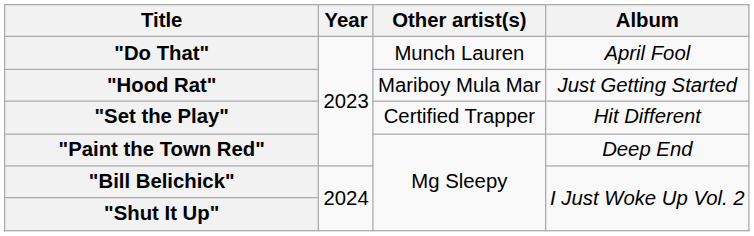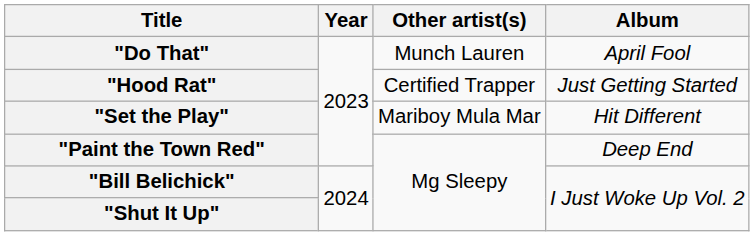 <table class="wikitable plainrowheaders" style="text-align:center;">
 <tr>
 <th scope="col" style="width:15em;">Title</th>
 <th scope="col">Year</th>
 <th scope="col">Other artist(s)</th>
 <th scope="col">Album</th>
 </tr>
 <tr>
 <th scope="row">"Do That"</th>
 <td rowspan="4">2023</td>
 <td>Munch Lauren</td>
 <td><em>April Fool</em></td>
 </tr>
 <tr>
 <th scope="row">"Hood Rat"</th>
-<td>Mariboy Mula Mar</td>
+<td>Certified Trapper</td>
 <td><em>Just Getting Started</em></td>
 </tr>
 <tr>
 <th scope="row">"Set the Play"</th>
-<td>Certified Trapper</td>
+<td>Mariboy Mula Mar</td>
 <td><em>Hit Different</em></td>
 </tr>
 <tr>
 <th scope="row">"Paint the Town Red"</th>
 <td rowspan="3">Mg Sleepy</td>
 <td><em>Deep End</em></td>
 </tr>
 <tr>
 <th scope="row">"Bill Belichick"</th>
 <td rowspan="2">2024</td>
 <td rowspan="2"><em>I Just Woke Up Vol. 2</em></td>
 </tr>
 <tr>
 <th scope="row">"Shut It Up"</th>
 </tr>
 </table>
